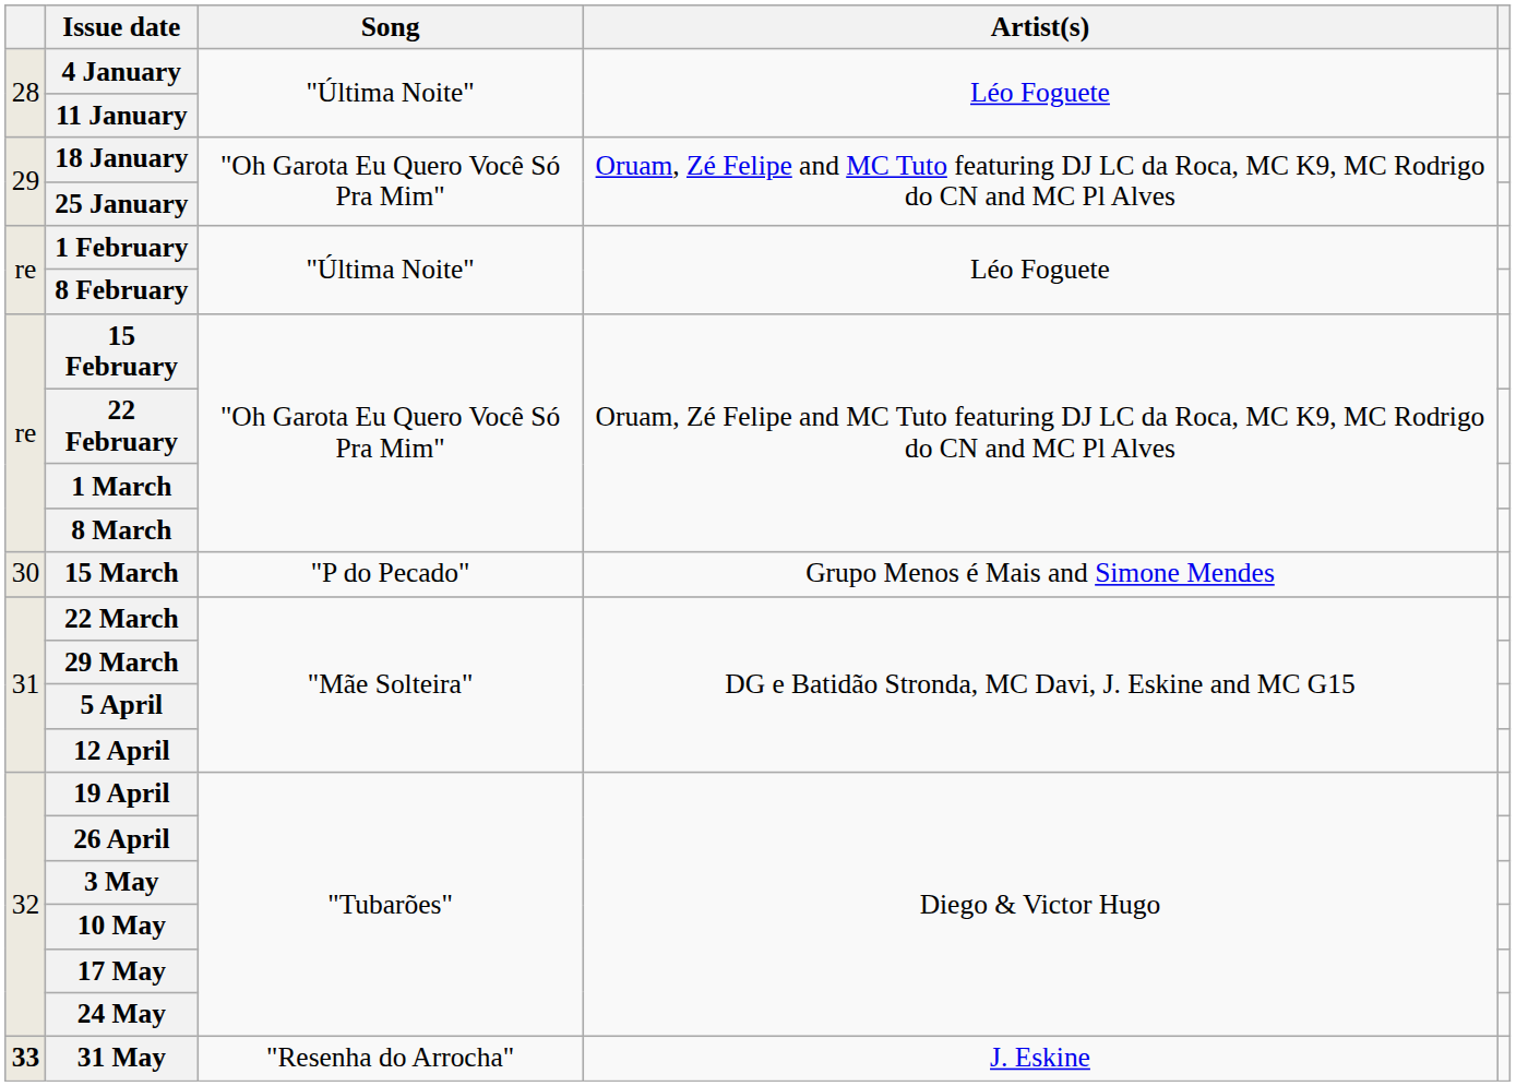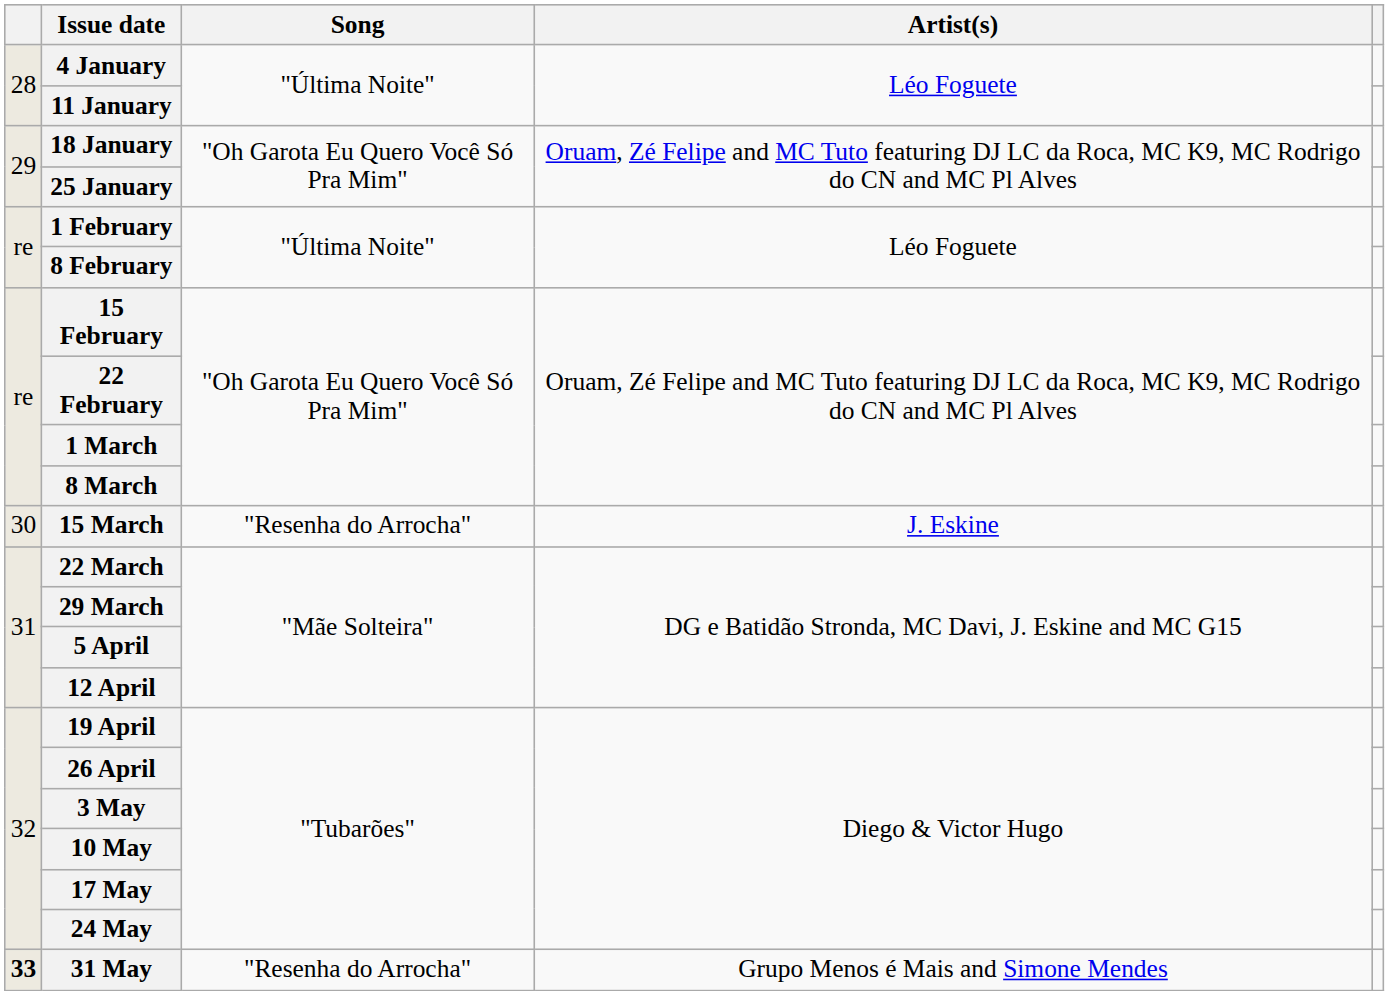 <table class="wikitable sortable plainrowheaders" style="text-align: center">
 <tr>
 <th width="1"></th>
 <th scope="col">Issue date</th>
 <th>Song</th>
 <th>Artist(s)</th>
 <th></th>
 </tr>
 <tr>
 <td bgcolor=#EDEAE0 rowspan="2">28</td>
 <th scope="row">4 January</th>
 <td rowspan="2">"Última Noite"</td>
 <td rowspan="2"><a href='#'>Léo Foguete</a></td>
 <td></td>
 </tr>
 <tr>
 <th scope="row">11 January</th>
 <td></td>
 </tr>
 <tr>
 <td bgcolor=#EDEAE0 rowspan="2">29</td>
 <th scope="row">18 January</th>
 <td rowspan="2">"Oh Garota Eu Quero Você Só Pra Mim"</td>
 <td rowspan="2"><a href='#'>Oruam</a>, <a href='#'>Zé Felipe</a> and <a href='#'>MC Tuto</a> featuring DJ LC da Roca, MC K9, MC Rodrigo do CN and MC Pl Alves</td>
 <td></td>
 </tr>
 <tr>
 <th scope="row">25 January</th>
 <td></td>
 </tr>
 <tr>
 <td bgcolor=#EDEAE0 rowspan="2">re</td>
 <th scope="row">1 February</th>
 <td rowspan="2">"Última Noite"</td>
 <td rowspan="2">Léo Foguete</td>
 <td></td>
 </tr>
 <tr>
 <th scope="row">8 February</th>
 <td></td>
 </tr>
 <tr>
 <td bgcolor=#EDEAE0 rowspan="4">re</td>
 <th scope="row">15 February</th>
 <td rowspan="4">"Oh Garota Eu Quero Você Só Pra Mim"</td>
 <td rowspan="4">Oruam, Zé Felipe and MC Tuto featuring DJ LC da Roca, MC K9, MC Rodrigo do CN and MC Pl Alves</td>
 <td></td>
 </tr>
 <tr>
 <th scope="row">22 February</th>
 <td></td>
 </tr>
 <tr>
 <th scope="row">1 March</th>
 <td></td>
 </tr>
 <tr>
 <th scope="row">8 March</th>
 <td></td>
 </tr>
 <tr>
 <td bgcolor=#EDEAE0>30</td>
 <th scope="row">15 March</th>
-<td>"P do Pecado"</td>
-<td>Grupo Menos é Mais and <a href='#'>Simone Mendes</a></td>
+<td>"Resenha do Arrocha"</td>
+<td><a href='#'>J. Eskine</a></td>
 <td></td>
 </tr>
 <tr>
 <td bgcolor=#EDEAE0 rowspan="4">31</td>
 <th scope="row">22 March</th>
 <td rowspan="4">"Mãe Solteira"</td>
 <td rowspan="4">DG e Batidão Stronda, MC Davi, J. Eskine and MC G15</td>
 <td></td>
 </tr>
 <tr>
 <th scope="row">29 March</th>
 <td></td>
 </tr>
 <tr>
 <th scope="row">5 April</th>
 <td></td>
 </tr>
 <tr>
 <th scope="row">12 April</th>
 <td></td>
 </tr>
 <tr>
 <td bgcolor=#EDEAE0 rowspan="6">32</td>
 <th scope="row">19 April</th>
 <td rowspan="6">"Tubarões"</td>
 <td rowspan="6">Diego & Victor Hugo</td>
 <td></td>
 </tr>
 <tr>
 <th scope="row">26 April</th>
 <td></td>
 </tr>
 <tr>
 <th scope="row">3 May</th>
 <td></td>
 </tr>
 <tr>
 <th scope="row">10 May</th>
 <td></td>
 </tr>
 <tr>
 <th scope="row">17 May</th>
 <td></td>
 </tr>
 <tr>
 <th scope="row">24 May</th>
 <td></td>
 </tr>
 <tr>
 <td bgcolor=#EDEAE0><strong>33</strong></td>
 <th scope="row">31 May</th>
 <td>"Resenha do Arrocha"</td>
-<td><a href='#'>J. Eskine</a></td>
+<td>Grupo Menos é Mais and <a href='#'>Simone Mendes</a></td>
 <td></td>
 </tr>
 </table>
